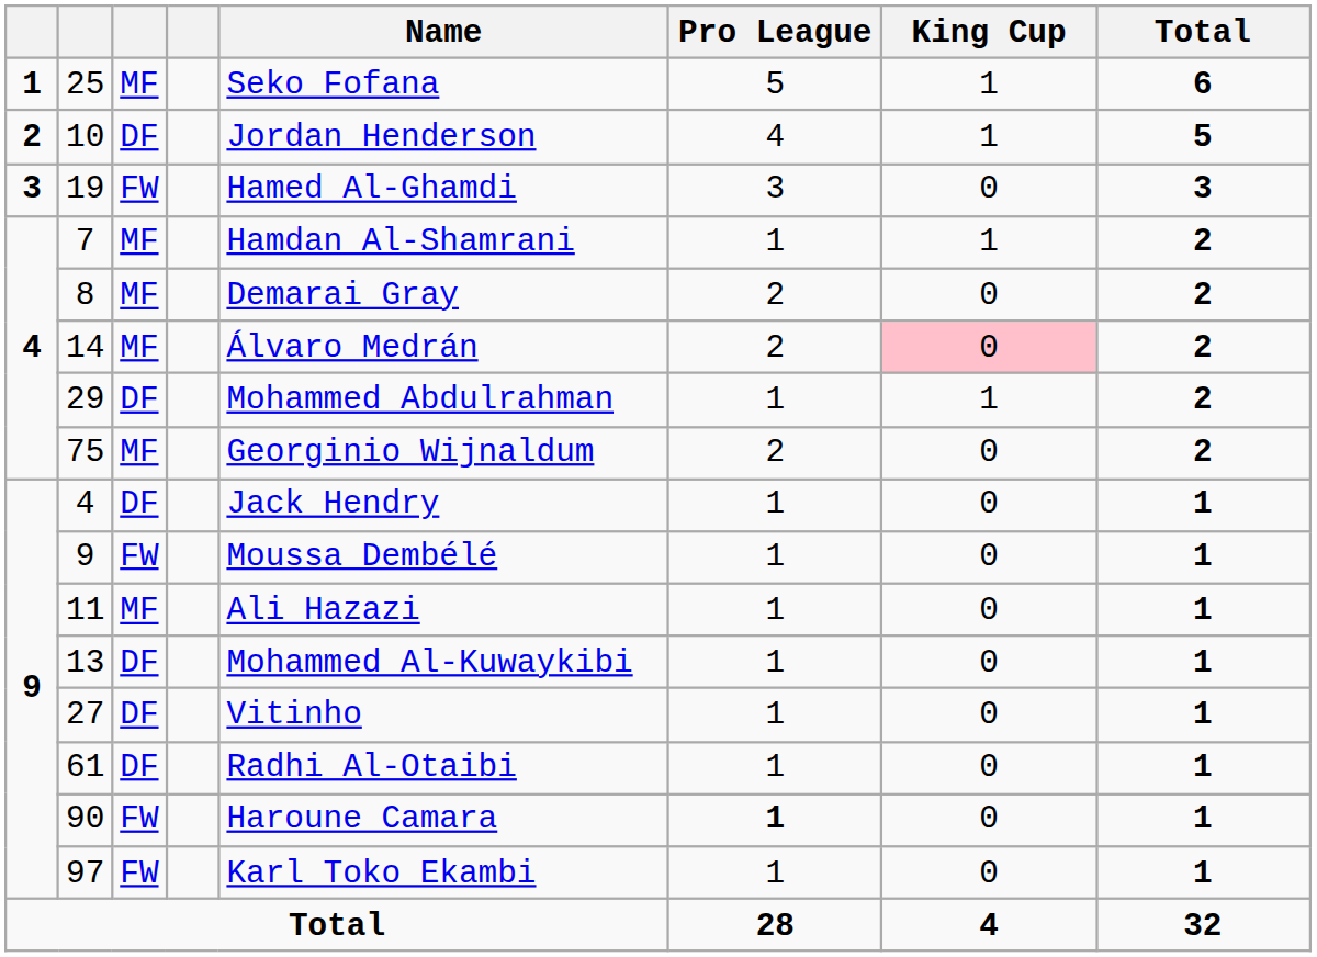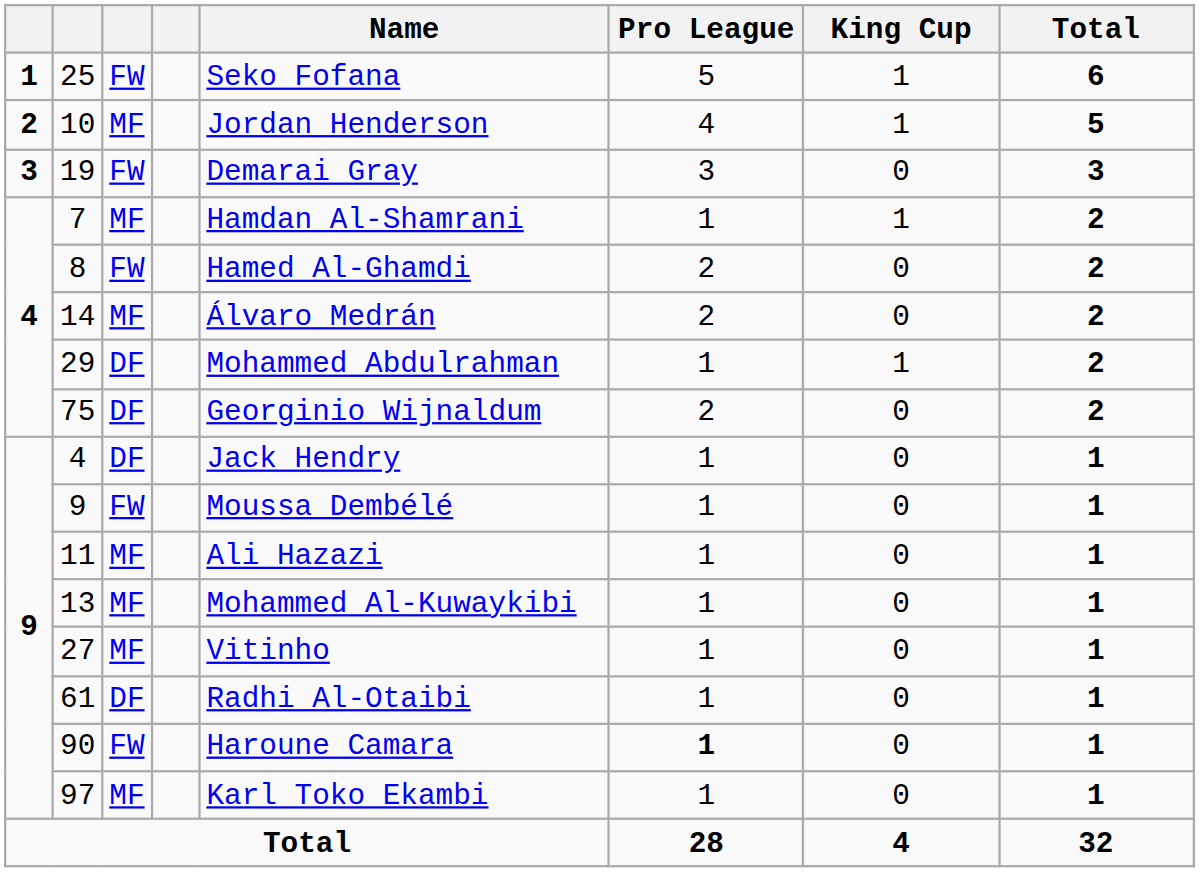 <table class="wikitable" style="text-align:center">
 <tr>
 <th width=15></th>
 <th width=15></th>
 <th width=15></th>
 <th width=15></th>
 <th width=175>Name</th>
 <th width=80>Pro League</th>
 <th width=80>King Cup</th>
 <th width=80>Total</th>
 </tr>
 <tr>
 <td><strong>1</strong></td>
 <td>25</td>
-<td><a href='#'>MF</a></td>
+<td><a href='#'>FW</a></td>
 <td></td>
 <td align=left><a href='#'>Seko Fofana</a></td>
 <td>5</td>
 <td>1</td>
 <td><strong>6</strong></td>
 </tr>
 <tr>
 <td><strong>2</strong></td>
 <td>10</td>
-<td><a href='#'>DF</a></td>
+<td><a href='#'>MF</a></td>
 <td></td>
 <td align=left><a href='#'>Jordan Henderson</a></td>
 <td>4</td>
 <td>1</td>
 <td><strong>5</strong></td>
 </tr>
 <tr>
 <td><strong>3</strong></td>
 <td>19</td>
 <td><a href='#'>FW</a></td>
 <td></td>
-<td align=left><a href='#'>Hamed Al-Ghamdi</a></td>
+<td align=left><a href='#'>Demarai Gray</a></td>
 <td>3</td>
 <td>0</td>
 <td><strong>3</strong></td>
 </tr>
 <tr>
 <td rowspan=5><strong>4</strong></td>
 <td>7</td>
 <td><a href='#'>MF</a></td>
 <td></td>
 <td align=left><a href='#'>Hamdan Al-Shamrani</a></td>
 <td>1</td>
 <td>1</td>
 <td><strong>2</strong></td>
 </tr>
 <tr>
 <td>8</td>
-<td><a href='#'>MF</a></td>
+<td><a href='#'>FW</a></td>
 <td></td>
-<td align=left><a href='#'>Demarai Gray</a></td>
+<td align=left><a href='#'>Hamed Al-Ghamdi</a></td>
 <td>2</td>
 <td>0</td>
 <td><strong>2</strong></td>
 </tr>
 <tr>
 <td>14</td>
 <td><a href='#'>MF</a></td>
 <td></td>
 <td align=left><a href='#'>Álvaro Medrán</a></td>
 <td>2</td>
-<td style="background: pink;">0</td>
+<td>0</td>
 <td><strong>2</strong></td>
 </tr>
 <tr>
 <td>29</td>
 <td><a href='#'>DF</a></td>
 <td></td>
 <td align=left><a href='#'>Mohammed Abdulrahman</a></td>
 <td>1</td>
 <td>1</td>
 <td><strong>2</strong></td>
 </tr>
 <tr>
 <td>75</td>
-<td><a href='#'>MF</a></td>
+<td><a href='#'>DF</a></td>
 <td></td>
 <td align=left><a href='#'>Georginio Wijnaldum</a></td>
 <td>2</td>
 <td>0</td>
 <td><strong>2</strong></td>
 </tr>
 <tr>
 <td rowspan=8><strong>9</strong></td>
 <td>4</td>
 <td><a href='#'>DF</a></td>
 <td></td>
 <td align=left><a href='#'>Jack Hendry</a></td>
 <td>1</td>
 <td>0</td>
 <td><strong>1</strong></td>
 </tr>
 <tr>
 <td>9</td>
 <td><a href='#'>FW</a></td>
 <td></td>
 <td align=left><a href='#'>Moussa Dembélé</a></td>
 <td>1</td>
 <td>0</td>
 <td><strong>1</strong></td>
 </tr>
 <tr>
 <td>11</td>
 <td><a href='#'>MF</a></td>
 <td></td>
 <td align=left><a href='#'>Ali Hazazi</a></td>
 <td>1</td>
 <td>0</td>
 <td><strong>1</strong></td>
 </tr>
 <tr>
 <td>13</td>
-<td><a href='#'>DF</a></td>
+<td><a href='#'>MF</a></td>
 <td></td>
 <td align=left><a href='#'>Mohammed Al-Kuwaykibi</a></td>
 <td>1</td>
 <td>0</td>
 <td><strong>1</strong></td>
 </tr>
 <tr>
 <td>27</td>
-<td><a href='#'>DF</a></td>
+<td><a href='#'>MF</a></td>
 <td></td>
 <td align=left><a href='#'>Vitinho</a></td>
 <td>1</td>
 <td>0</td>
 <td><strong>1</strong></td>
 </tr>
 <tr>
 <td>61</td>
 <td><a href='#'>DF</a></td>
 <td></td>
 <td align=left><a href='#'>Radhi Al-Otaibi</a></td>
 <td>1</td>
 <td>0</td>
 <td><strong>1</strong></td>
 </tr>
 <tr>
 <td>90</td>
 <td><a href='#'>FW</a></td>
 <td></td>
 <td align=left><a href='#'>Haroune Camara</a></td>
 <td><strong>1</strong></td>
 <td>0</td>
 <td><strong>1</strong></td>
 </tr>
 <tr>
 <td>97</td>
-<td><a href='#'>FW</a></td>
+<td><a href='#'>MF</a></td>
 <td></td>
 <td align=left><a href='#'>Karl Toko Ekambi</a></td>
 <td>1</td>
 <td>0</td>
 <td><strong>1</strong></td>
 </tr>
 <tr>
 <td colspan=5><strong>Total</strong></td>
 <td><strong>28</strong></td>
 <td><strong>4</strong></td>
 <td><strong>32</strong></td>
 </tr>
 </table>
